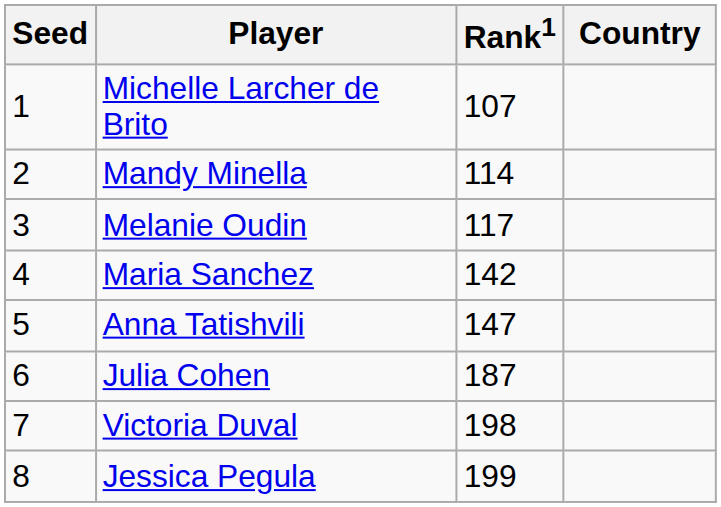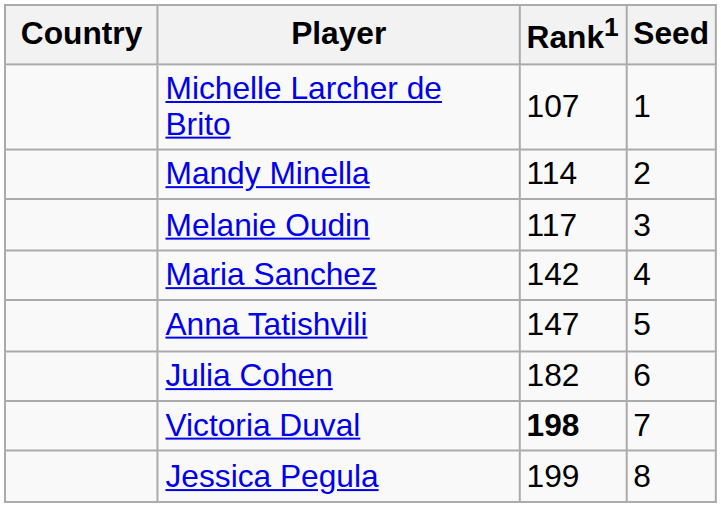 <table class="sortable wikitable">
 <tr>
-<th>Seed</th>
+<th width="70">Country</th>
 <th width="175">Player</th>
 <th>Rank<sup>1</sup></th>
-<th width="70">Country</th>
+<th>Seed</th>
 </tr>
 <tr>
-<td>1</td>
+<td></td>
 <td><a href='#'>Michelle Larcher de Brito</a></td>
 <td>107</td>
-<td></td>
+<td>1</td>
 </tr>
 <tr>
-<td>2</td>
+<td></td>
 <td><a href='#'>Mandy Minella</a></td>
 <td>114</td>
-<td></td>
+<td>2</td>
 </tr>
 <tr>
-<td>3</td>
+<td></td>
 <td><a href='#'>Melanie Oudin</a></td>
 <td>117</td>
-<td></td>
+<td>3</td>
 </tr>
 <tr>
-<td>4</td>
+<td></td>
 <td><a href='#'>Maria Sanchez</a></td>
 <td>142</td>
-<td></td>
+<td>4</td>
 </tr>
 <tr>
-<td>5</td>
+<td></td>
 <td><a href='#'>Anna Tatishvili</a></td>
 <td>147</td>
-<td></td>
+<td>5</td>
 </tr>
 <tr>
+<td></td>
+<td><a href='#'>Julia Cohen</a></td>
+<td>182</td>
 <td>6</td>
-<td><a href='#'>Julia Cohen</a></td>
-<td>187</td>
-<td></td>
 </tr>
 <tr>
+<td></td>
+<td><a href='#'>Victoria Duval</a></td>
+<td><strong>198</strong></td>
 <td>7</td>
-<td><a href='#'>Victoria Duval</a></td>
-<td>198</td>
-<td></td>
 </tr>
 <tr>
-<td>8</td>
+<td></td>
 <td><a href='#'>Jessica Pegula</a></td>
 <td>199</td>
-<td></td>
+<td>8</td>
 </tr>
 </table>
